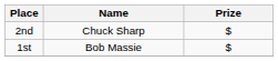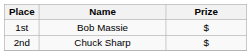 <table class="wikitable">
 <tr>
 <th width="50">Place</th>
 <th width="200">Name</th>
 <th width="125">Prize</th>
 </tr>
 <tr>
+<td align = "center">1st</td>
+<td align = "center">Bob Massie</td>
+<td align = "center">$</td>
+</tr>
+<tr>
 <td align = "center">2nd</td>
 <td align = "center">Chuck Sharp</td>
 <td align = "center">$</td>
 </tr>
 <tr>
-<td align = "center">1st</td>
-<td align = "center">Bob Massie</td>
-<td align = "center">$</td>
-</tr>
-<tr>
 </tr>
 </table>
